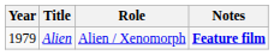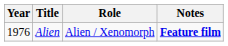 <table class="wikitable">
 <tr>
 <th>Year</th>
 <th>Title</th>
 <th>Role</th>
 <th>Notes</th>
 </tr>
 <tr>
-<td>1979</td>
+<td>1976</td>
 <td><em><a href='#'>Alien</a></em></td>
 <td><a href='#'>Alien / Xenomorph</a></td>
 <td><strong><a href='#'>Feature film</a></strong></td>
 </tr>
 </table>
